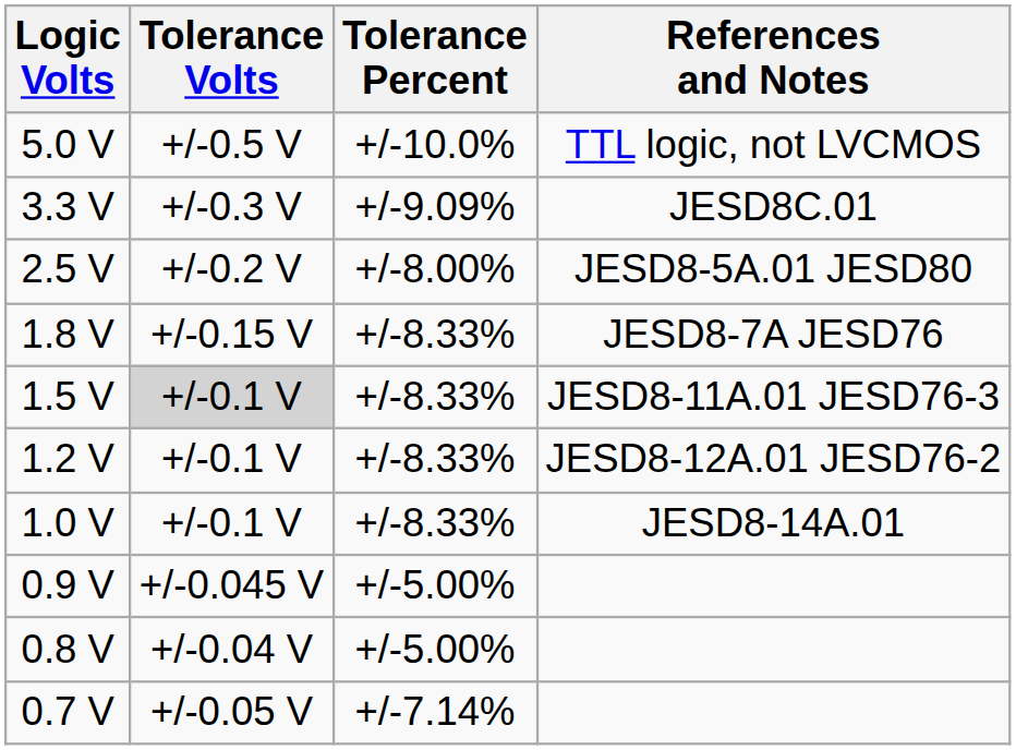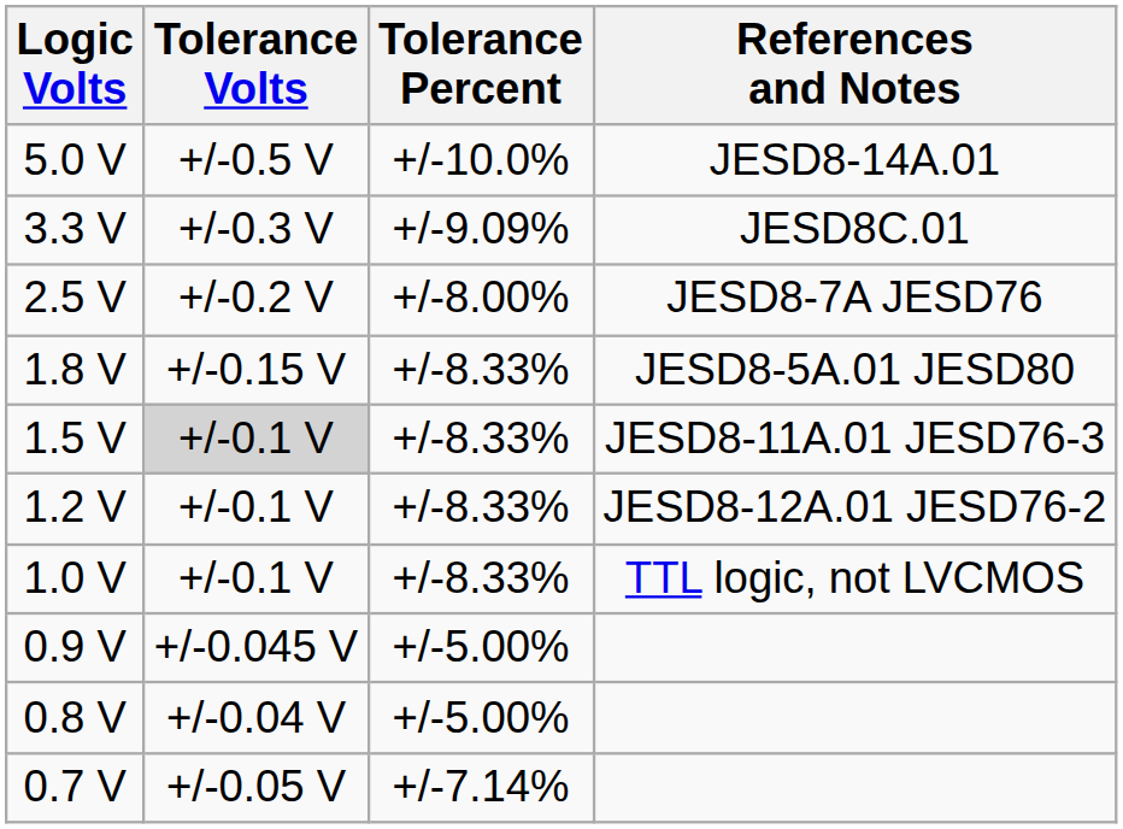 <table class="wikitable" style="text-align: center;">
 <tr>
 <th>Logic<br><a href='#'>Volts</a></th>
 <th>Tolerance<br><a href='#'>Volts</a></th>
 <th>Tolerance<br>Percent</th>
 <th>References<br>and Notes</th>
 </tr>
 <tr>
 <td>5.0 V</td>
 <td>+/-0.5 V</td>
 <td>+/-10.0%</td>
-<td><a href='#'>TTL</a> logic, not LVCMOS</td>
+<td>JESD8-14A.01</td>
 </tr>
 <tr>
 <td>3.3 V</td>
 <td>+/-0.3 V</td>
 <td>+/-9.09%</td>
 <td>JESD8C.01</td>
 </tr>
 <tr>
 <td>2.5 V</td>
 <td>+/-0.2 V</td>
 <td>+/-8.00%</td>
-<td>JESD8-5A.01 JESD80</td>
+<td>JESD8-7A JESD76</td>
 </tr>
 <tr>
 <td>1.8 V</td>
 <td>+/-0.15 V</td>
 <td>+/-8.33%</td>
-<td>JESD8-7A JESD76</td>
+<td>JESD8-5A.01 JESD80</td>
 </tr>
 <tr>
 <td>1.5 V</td>
 <td style="background: lightgrey;">+/-0.1 V</td>
 <td>+/-8.33%</td>
 <td>JESD8-11A.01 JESD76-3</td>
 </tr>
 <tr>
 <td>1.2 V</td>
 <td>+/-0.1 V</td>
 <td>+/-8.33%</td>
 <td>JESD8-12A.01 JESD76-2</td>
 </tr>
 <tr>
 <td>1.0 V</td>
 <td>+/-0.1 V</td>
 <td>+/-8.33%</td>
-<td>JESD8-14A.01</td>
+<td><a href='#'>TTL</a> logic, not LVCMOS</td>
 </tr>
 <tr>
 <td>0.9 V</td>
 <td>+/-0.045 V</td>
 <td>+/-5.00%</td>
 <td></td>
 </tr>
 <tr>
 <td>0.8 V</td>
 <td>+/-0.04 V</td>
 <td>+/-5.00%</td>
 <td></td>
 </tr>
 <tr>
 <td>0.7 V</td>
 <td>+/-0.05 V</td>
 <td>+/-7.14%</td>
 <td></td>
 </tr>
 </table>
